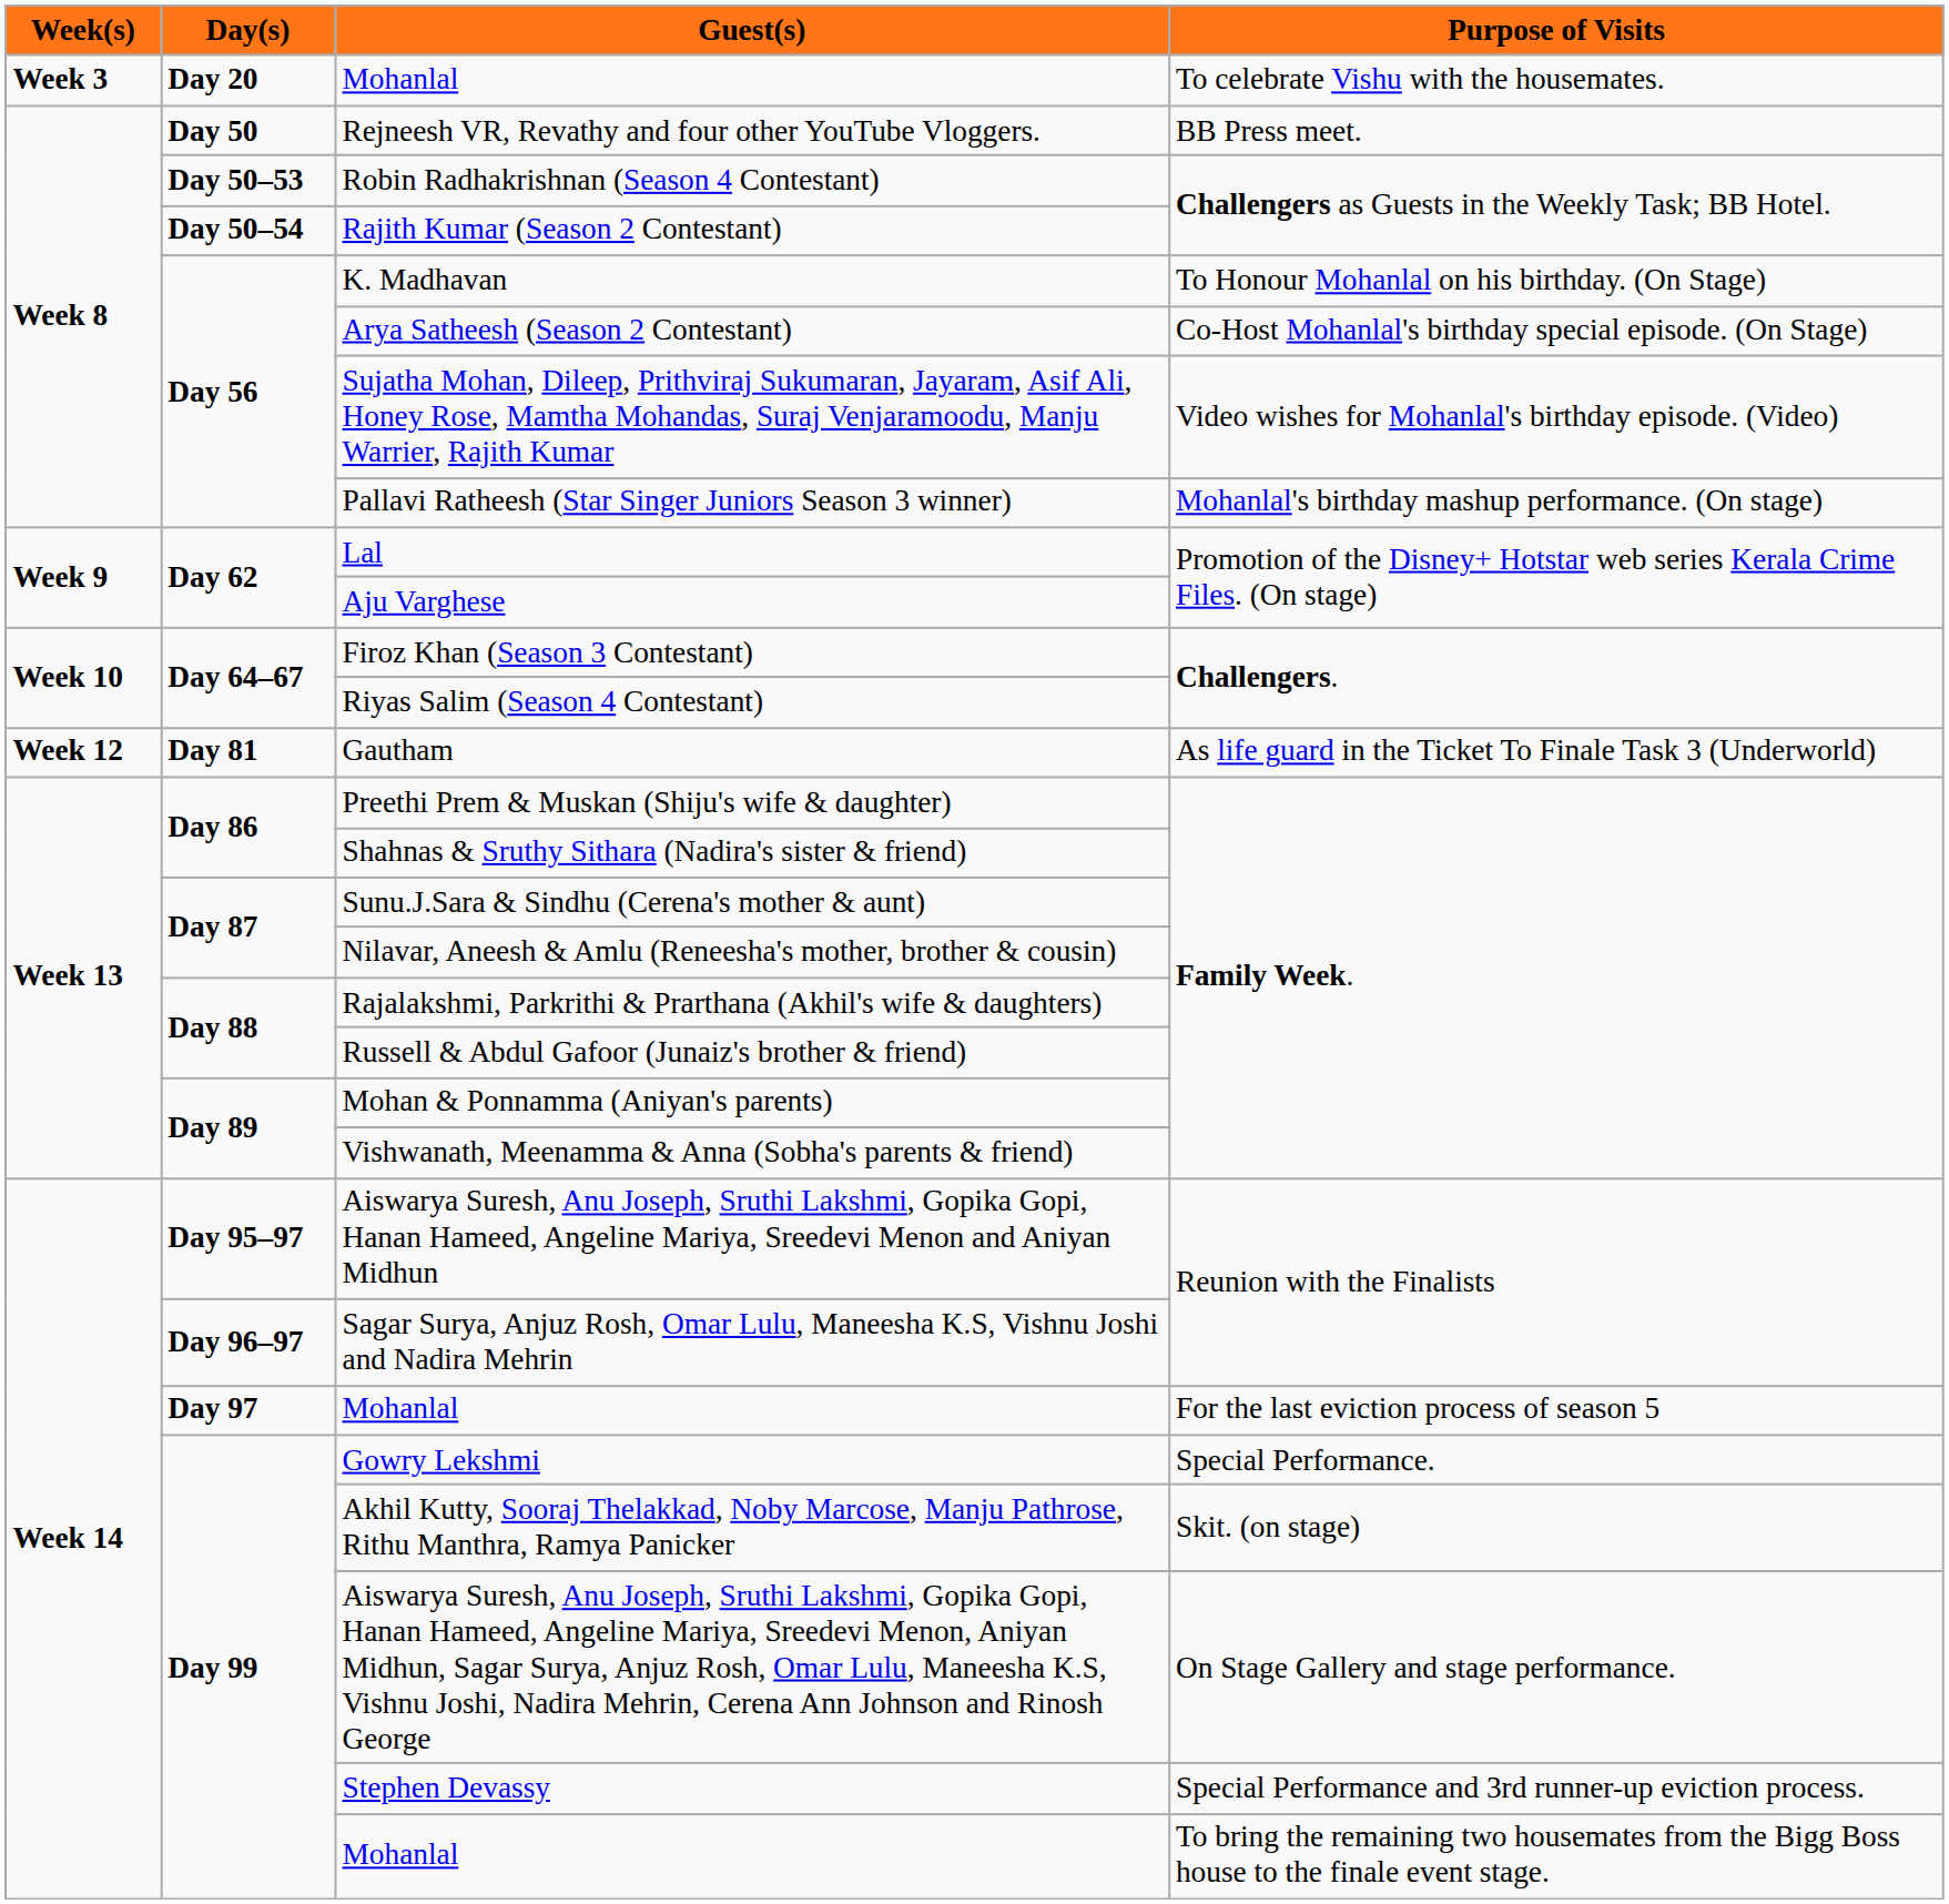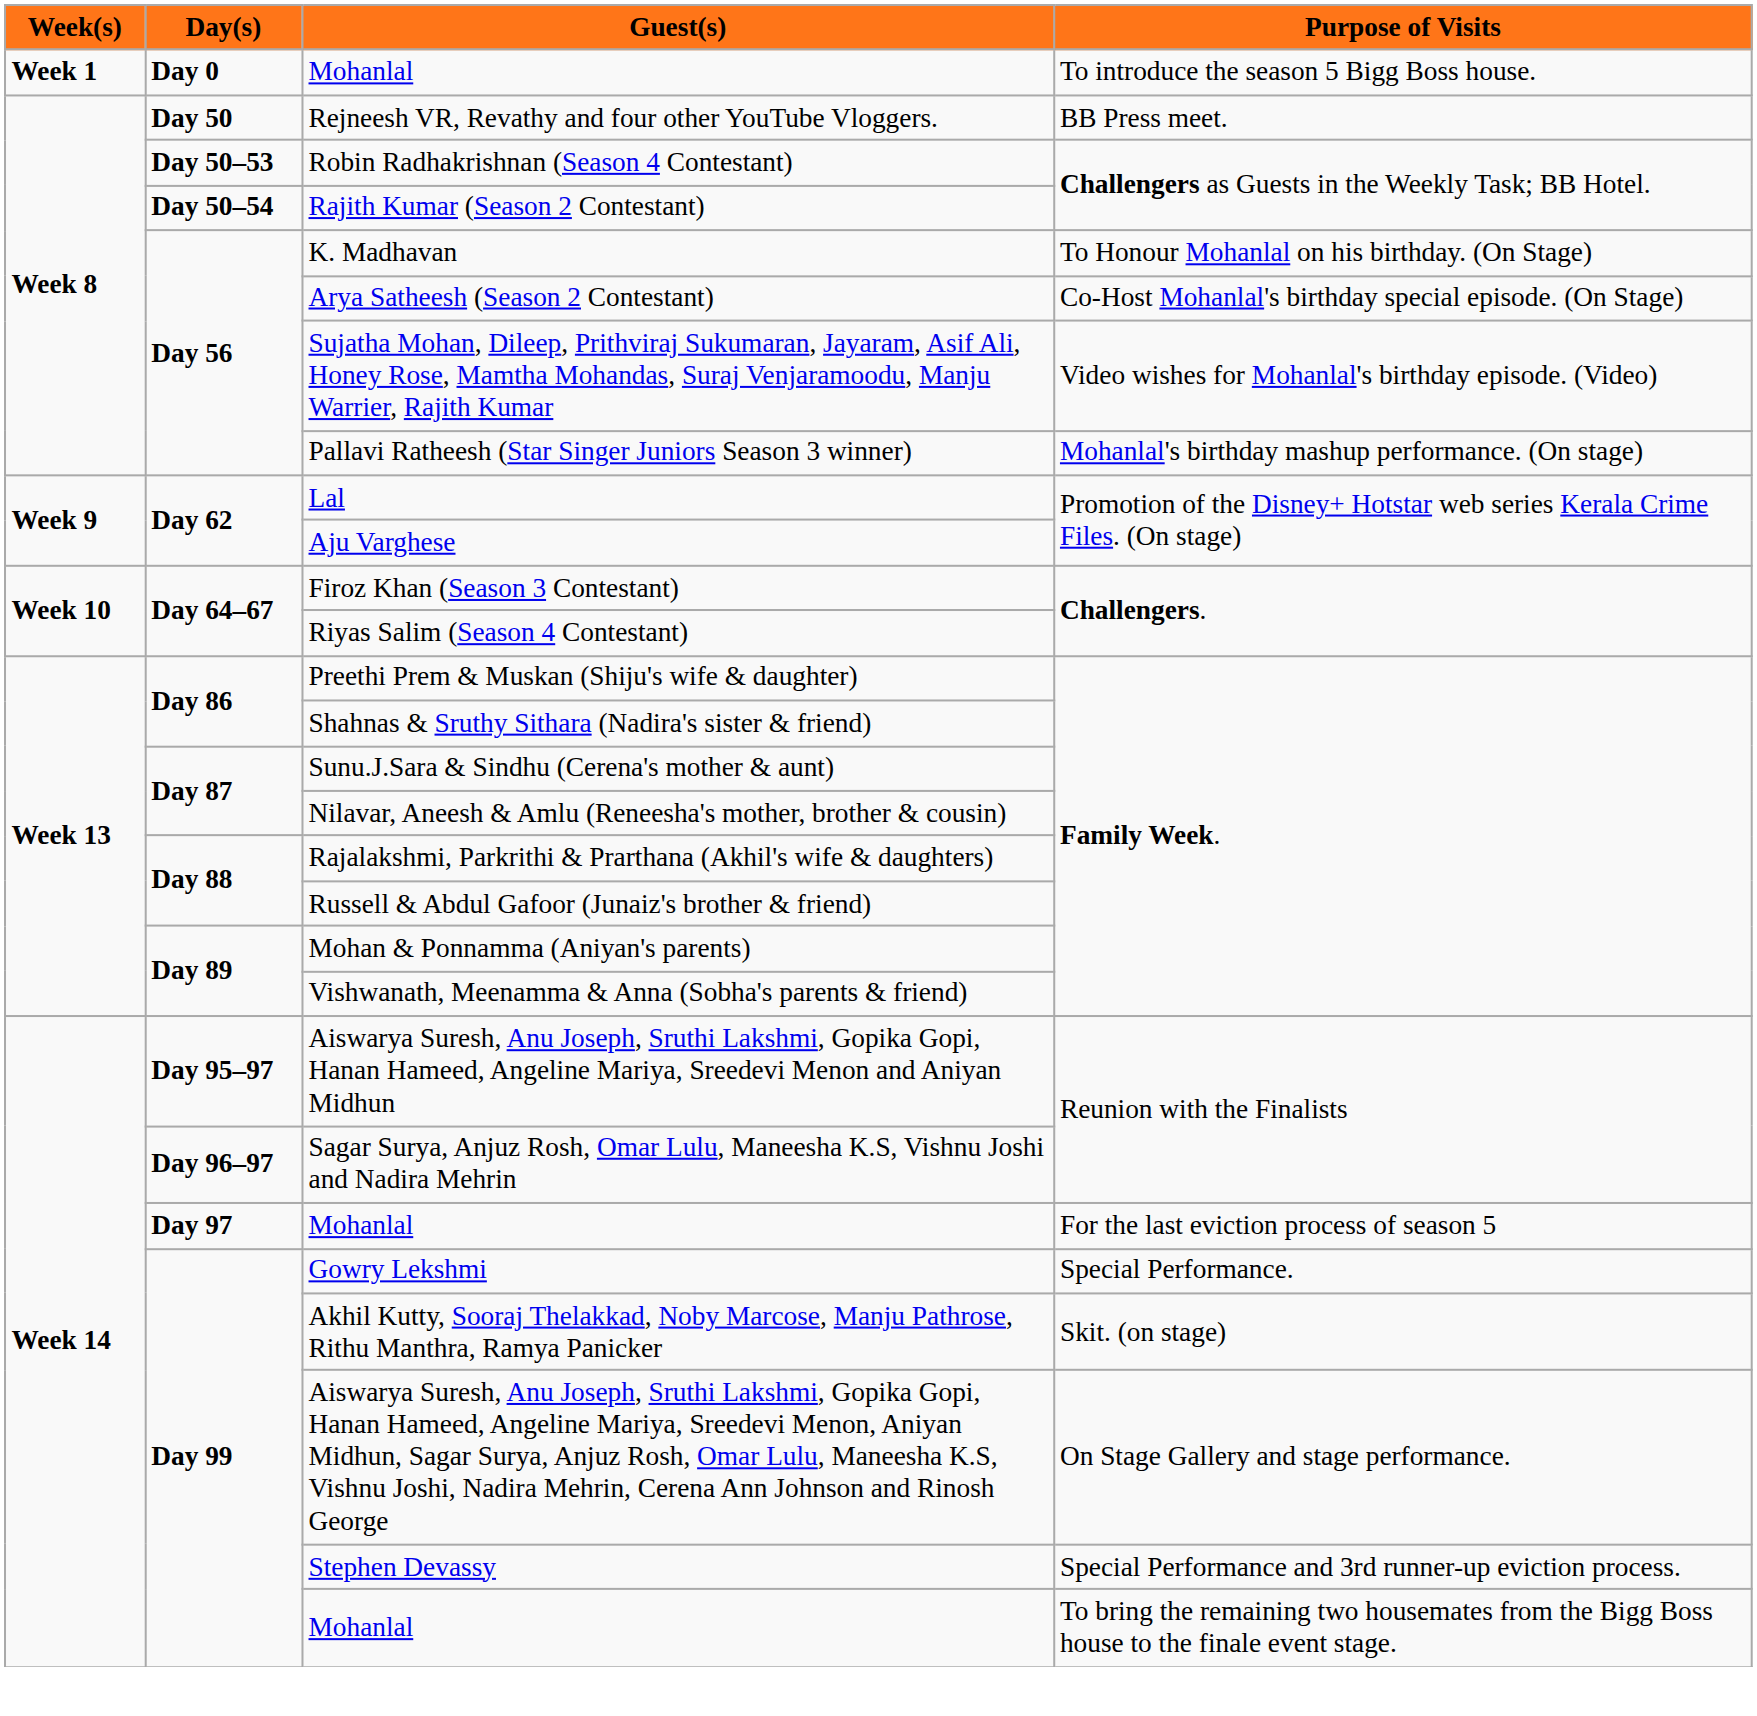 <table class="wikitable" style="font-size:85%;">
 <tr>
 <th width="8%" style="background: #FF7518; color:black; ">Week(s)</th>
 <th width="9%" style="background: #FF7518; color:black; ">Day(s)</th>
 <th width="43%" style="background: #FF7518; color:black; ">Guest(s)</th>
 <th width="50%" style="background: #FF7518; color:black; ">Purpose of Visits</th>
 </tr>
 <tr>
-<td><strong>Week 3</strong></td>
-<td><strong>Day 20</strong></td>
+<td><strong>Week 1</strong></td>
+<td><strong>Day 0</strong></td>
 <td><a href='#'>Mohanlal</a></td>
-<td>To celebrate <a href='#'>Vishu</a> with the housemates.</td>
+<td>To introduce the season 5 Bigg Boss house.</td>
 </tr>
 <tr>
 <td rowspan=7><strong>Week 8</strong></td>
 <td><strong>Day 50</strong></td>
 <td>Rejneesh VR, Revathy and four other YouTube Vloggers.</td>
 <td>BB Press meet.</td>
 </tr>
 <tr>
 <td><strong>Day 50–53</strong></td>
 <td>Robin Radhakrishnan (<a href='#'>Season 4</a> Contestant)</td>
 <td rowspan=2><strong>Challengers</strong> as Guests in the Weekly Task; BB Hotel.</td>
 </tr>
 <tr>
 <td><strong>Day 50–54</strong></td>
 <td><a href='#'>Rajith Kumar</a> (<a href='#'>Season 2</a> Contestant)</td>
 </tr>
 <tr>
 <td rowspan=4><strong>Day 56</strong></td>
 <td>K. Madhavan</td>
 <td>To Honour <a href='#'>Mohanlal</a> on his birthday. (On Stage)</td>
 </tr>
 <tr>
 <td><a href='#'>Arya Satheesh</a> (<a href='#'>Season 2</a> Contestant)</td>
 <td>Co-Host <a href='#'>Mohanlal</a>'s birthday special episode. (On Stage)</td>
 </tr>
 <tr>
 <td><a href='#'>Sujatha Mohan</a>, <a href='#'>Dileep</a>, <a href='#'>Prithviraj Sukumaran</a>, <a href='#'>Jayaram</a>, <a href='#'>Asif Ali</a>, <a href='#'>Honey Rose</a>, <a href='#'>Mamtha Mohandas</a>, <a href='#'>Suraj Venjaramoodu</a>, <a href='#'>Manju Warrier</a>, <a href='#'>Rajith Kumar</a></td>
 <td>Video wishes for <a href='#'>Mohanlal</a>'s birthday episode. (Video)</td>
 </tr>
 <tr>
 <td>Pallavi Ratheesh (<a href='#'>Star Singer Juniors</a> Season 3 winner)</td>
 <td><a href='#'>Mohanlal</a>'s birthday mashup performance. (On stage)</td>
 </tr>
 <tr>
 <td rowspan=2><strong>Week 9</strong></td>
 <td rowspan=2><strong>Day 62</strong></td>
 <td><a href='#'>Lal</a></td>
 <td rowspan=2>Promotion of the <a href='#'>Disney+ Hotstar</a> web series <a href='#'>Kerala Crime Files</a>. (On stage)</td>
 </tr>
 <tr>
 <td><a href='#'>Aju Varghese</a></td>
 </tr>
 <tr>
 <td rowspan=2><strong>Week 10</strong></td>
 <td rowspan=2><strong>Day 64–67</strong></td>
 <td>Firoz Khan (<a href='#'>Season 3</a> Contestant)</td>
 <td rowspan=2><strong>Challengers</strong>.</td>
 </tr>
 <tr>
 <td>Riyas Salim (<a href='#'>Season 4</a> Contestant)</td>
-</tr>
-<tr>
-<td><strong>Week 12</strong></td>
-<td><strong>Day 81</strong></td>
-<td>Gautham</td>
-<td>As <a href='#'>life guard</a> in the Ticket To Finale Task 3 (Underworld)</td>
 </tr>
 <tr>
 <td rowspan=8><strong>Week 13</strong></td>
 <td rowspan=2><strong>Day 86</strong></td>
 <td>Preethi Prem & Muskan (Shiju's wife & daughter)</td>
 <td rowspan=8><strong>Family Week</strong>.</td>
 </tr>
 <tr>
 <td>Shahnas & <a href='#'>Sruthy Sithara</a> (Nadira's sister & friend)</td>
 </tr>
 <tr>
 <td rowspan=2><strong>Day 87</strong></td>
 <td>Sunu.J.Sara & Sindhu (Cerena's mother & aunt)</td>
 </tr>
 <tr>
 <td>Nilavar, Aneesh & Amlu (Reneesha's mother, brother & cousin)</td>
 </tr>
 <tr>
 <td rowspan=2><strong>Day 88</strong></td>
 <td>Rajalakshmi, Parkrithi & Prarthana (Akhil's wife & daughters)</td>
 </tr>
 <tr>
 <td>Russell & Abdul Gafoor (Junaiz's brother & friend)</td>
 </tr>
 <tr Ponnamma>
 <td rowspan=2><strong>Day 89</strong></td>
 <td>Mohan & Ponnamma (Aniyan's parents)</td>
 </tr>
 <tr>
 <td>Vishwanath, Meenamma & Anna (Sobha's parents & friend)</td>
 </tr>
 <tr>
 <td rowspan=8><strong>Week 14</strong></td>
 <td><strong>Day 95–97</strong></td>
 <td>Aiswarya Suresh, <a href='#'>Anu Joseph</a>, <a href='#'>Sruthi Lakshmi</a>, Gopika Gopi, Hanan Hameed, Angeline Mariya, Sreedevi Menon and Aniyan Midhun</td>
 <td rowspan=2>Reunion with the Finalists</td>
 </tr>
 <tr>
 <td><strong>Day 96–97</strong></td>
 <td>Sagar Surya, Anjuz Rosh, <a href='#'>Omar Lulu</a>, Maneesha K.S, Vishnu Joshi and Nadira Mehrin</td>
 </tr>
 <tr>
 <td><strong>Day 97</strong></td>
 <td><a href='#'>Mohanlal</a></td>
 <td>For the last eviction process of season 5</td>
 </tr>
 <tr>
 <td rowspan=5><strong>Day 99</strong></td>
 <td><a href='#'>Gowry Lekshmi</a></td>
 <td>Special Performance.</td>
 </tr>
 <tr>
 <td>Akhil Kutty, <a href='#'>Sooraj Thelakkad</a>, <a href='#'>Noby Marcose</a>, <a href='#'>Manju Pathrose</a>, Rithu Manthra, Ramya Panicker</td>
 <td>Skit. (on stage)</td>
 </tr>
 <tr>
 <td>Aiswarya Suresh, <a href='#'>Anu Joseph</a>, <a href='#'>Sruthi Lakshmi</a>, Gopika Gopi, Hanan Hameed, Angeline Mariya, Sreedevi Menon, Aniyan Midhun, Sagar Surya, Anjuz Rosh, <a href='#'>Omar Lulu</a>, Maneesha K.S, Vishnu Joshi, Nadira Mehrin, Cerena Ann Johnson and Rinosh George</td>
 <td>On Stage Gallery and stage performance.</td>
 </tr>
 <tr>
 <td><a href='#'>Stephen Devassy</a></td>
 <td>Special Performance and 3rd runner-up eviction process.</td>
 </tr>
 <tr>
 <td><a href='#'>Mohanlal</a></td>
 <td>To bring the remaining two housemates from the Bigg Boss house to the finale event stage.</td>
 </tr>
 </table>
